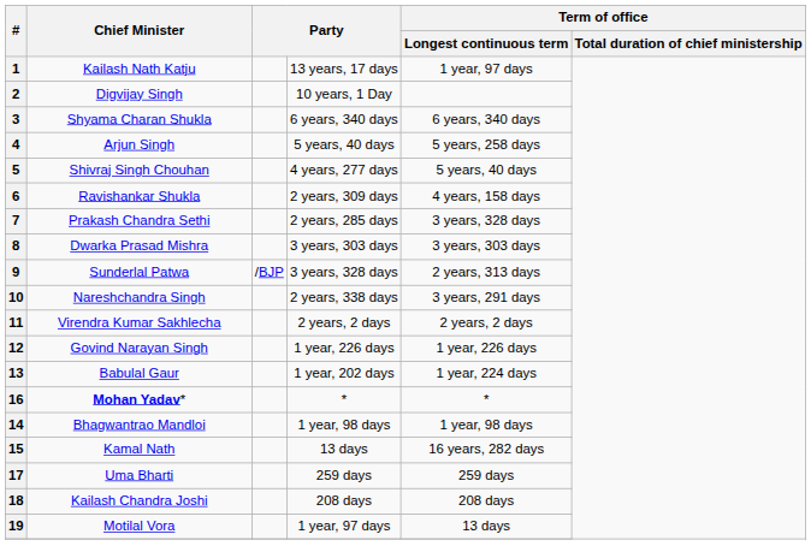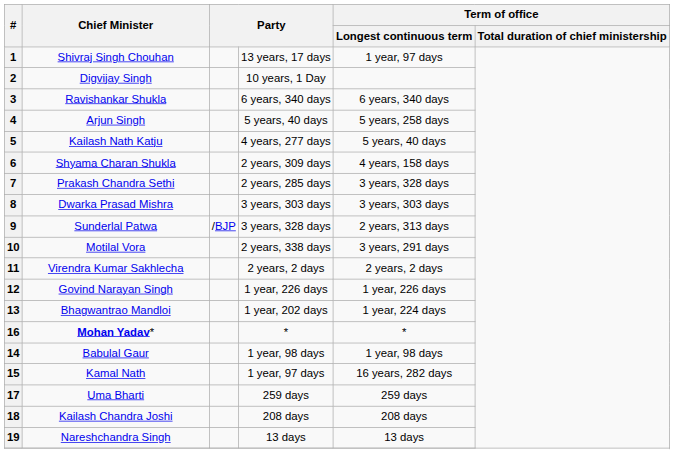 <table class="wikitable sortable" style="line-height:1.4em; text-align:center">
 <tr>
 <th data-sort-type=number rowspan = "2">#</th>
 <th rowspan="2" style="width:16em">Chief Minister</th>
 <th rowspan="2" colspan=2 style="width:8em">Party</th>
 <th colspan="2">Term of office</th>
 </tr>
 <tr>
 <th>Longest continuous term</th>
 <th>Total duration of chief ministership</th>
 </tr>
 <tr>
 <th data-sort-value="1">1</th>
-<td><a href='#'>Kailash Nath Katju</a></td>
+<td><a href='#'>Shivraj Singh Chouhan</a></td>
 <td></td>
 <td>13 years, 17 days</td>
 <td>1 year, 97 days</td>
 </tr>
 <tr>
 <th>2</th>
 <td><a href='#'>Digvijay Singh</a></td>
 <td></td>
 <td>10 years, 1 Day</td>
 <td></td>
 </tr>
 <tr>
 <th data-sort-value="2">3</th>
-<td><a href='#'>Shyama Charan Shukla</a></td>
+<td><a href='#'>Ravishankar Shukla</a></td>
 <td></td>
 <td>6 years, 340 days</td>
 <td>6 years, 340 days</td>
 </tr>
 <tr>
 <th data-sort-value="3">4</th>
 <td><a href='#'>Arjun Singh</a></td>
 <td></td>
 <td>5 years, 40 days</td>
 <td>5 years, 258 days</td>
 </tr>
 <tr>
 <th data-sort-value="4">5</th>
-<td><a href='#'>Shivraj Singh Chouhan</a></td>
+<td><a href='#'>Kailash Nath Katju</a></td>
 <td></td>
 <td>4 years, 277 days</td>
 <td>5 years, 40 days</td>
 </tr>
 <tr>
 <th data-sort-value="5">6</th>
-<td><a href='#'>Ravishankar Shukla</a></td>
+<td><a href='#'>Shyama Charan Shukla</a></td>
 <td></td>
 <td>2 years, 309 days</td>
 <td>4 years, 158 days</td>
 </tr>
 <tr>
 <th data-sort-value="6">7</th>
 <td><a href='#'>Prakash Chandra Sethi</a></td>
 <td></td>
 <td>2 years, 285 days</td>
 <td>3 years, 328 days</td>
 </tr>
 <tr>
 <th data-sort-value="7">8</th>
 <td><a href='#'>Dwarka Prasad Mishra</a></td>
 <td></td>
 <td>3 years, 303 days</td>
 <td>3 years, 303 days</td>
 </tr>
 <tr>
 <th data-sort-value="8">9</th>
 <td><a href='#'>Sunderlal Patwa</a></td>
 <td>/<a href='#'>BJP</a></td>
 <td>3 years, 328 days</td>
 <td>2 years, 313 days</td>
 </tr>
 <tr>
 <th data-sort-value="9">10</th>
-<td><a href='#'>Nareshchandra Singh</a></td>
+<td><a href='#'>Motilal Vora</a></td>
 <td></td>
 <td>2 years, 338 days</td>
 <td>3 years, 291 days</td>
 </tr>
 <tr>
 <th data-sort-value="10">11</th>
 <td><a href='#'>Virendra Kumar Sakhlecha</a></td>
 <td></td>
 <td>2 years, 2 days</td>
 <td>2 years, 2 days</td>
 </tr>
 <tr>
 <th data-sort-value="11">12</th>
 <td><a href='#'>Govind Narayan Singh</a></td>
 <td></td>
 <td>1 year, 226 days</td>
 <td>1 year, 226 days</td>
 </tr>
 <tr>
 <th data-sort-value="12">13</th>
-<td><a href='#'>Babulal Gaur</a></td>
+<td><a href='#'>Bhagwantrao Mandloi</a></td>
 <td></td>
 <td>1 year, 202 days</td>
 <td>1 year, 224 days</td>
 </tr>
 <tr>
 <th data-sort-value="15">16</th>
 <td><strong><a href='#'>Mohan Yadav</a></strong>*</td>
 <td></td>
 <td><strong></strong>*</td>
 <td><strong></strong>*</td>
 </tr>
 <tr>
 <th data-sort-value="13">14</th>
-<td><a href='#'>Bhagwantrao Mandloi</a></td>
+<td><a href='#'>Babulal Gaur</a></td>
 <td></td>
 <td>1 year, 98 days</td>
 <td>1 year, 98 days</td>
 </tr>
 <tr>
 <th data-sort-value="14">15</th>
 <td><a href='#'>Kamal Nath</a></td>
 <td></td>
-<td>13 days</td>
+<td>1 year, 97 days</td>
 <td>16 years, 282 days</td>
 </tr>
 <tr>
 <th data-sort-value="16">17</th>
 <td><a href='#'>Uma Bharti</a></td>
 <td></td>
 <td>259 days</td>
 <td>259 days</td>
 </tr>
 <tr>
 <th data-sort-value="17">18</th>
 <td><a href='#'>Kailash Chandra Joshi</a></td>
 <td></td>
 <td>208 days</td>
 <td>208 days</td>
 </tr>
 <tr>
 <th data-sort-value="18">19</th>
-<td><a href='#'>Motilal Vora</a></td>
+<td><a href='#'>Nareshchandra Singh</a></td>
 <td></td>
-<td>1 year, 97 days</td>
+<td>13 days</td>
 <td>13 days</td>
 </tr>
 <tr>
 </tr>
 </table>
